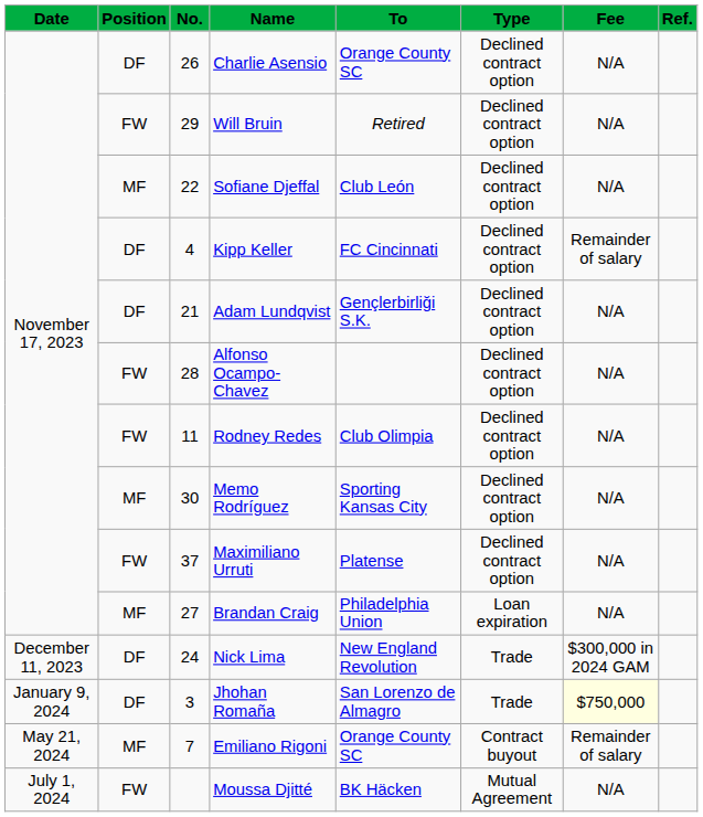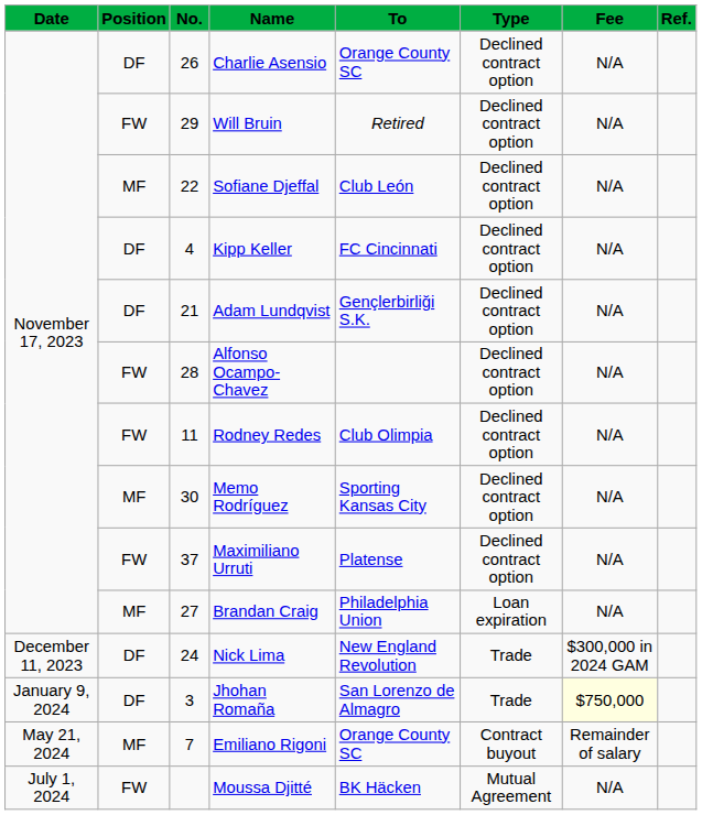 <table class="wikitable" style="text-align:center; font-size:90%; ">
 <tr>
 <th style="background:#00AE42; color:#000000; width:120px;">Date</th>
 <th style="background:#00AE42; color:#000000; width:50px;">Position</th>
 <th style="background:#00AE42; color:#000000; width:50px;">No.</th>
 <th style="background:#00AE42; color:#000000; width:250px;">Name</th>
 <th style="background:#00AE42; color:#000000; width:200px;">To</th>
 <th style="background:#00AE42; color:#000000; Width:150px;">Type</th>
 <th style="background:#00AE42; color:#000000; width:110px;">Fee</th>
 <th style="background:#00AE42; color:#000000; width:25px;">Ref.</th>
 </tr>
 <tr>
 <td rowspan=10>November 17, 2023</td>
 <td>DF</td>
 <td>26</td>
 <td align="left"> <a href='#'>Charlie Asensio</a></td>
 <td align="left"> <a href='#'>Orange County SC</a></td>
 <td>Declined contract option</td>
 <td>N/A</td>
 <td></td>
 </tr>
 <tr>
 <td>FW</td>
 <td>29</td>
 <td align="left"> <a href='#'>Will Bruin</a></td>
 <td align="center"><em>Retired</em></td>
 <td>Declined contract option</td>
 <td>N/A</td>
 <td></td>
 </tr>
 <tr>
 <td>MF</td>
 <td>22</td>
 <td align="left"> <a href='#'>Sofiane Djeffal</a></td>
 <td align="left"> <a href='#'>Club León</a></td>
 <td>Declined contract option</td>
 <td>N/A</td>
 <td></td>
 </tr>
 <tr>
 <td>DF</td>
 <td>4</td>
 <td align="left"> <a href='#'>Kipp Keller</a></td>
 <td align="left"> <a href='#'>FC Cincinnati</a></td>
 <td>Declined contract option</td>
-<td>Remainder of salary</td>
+<td>N/A</td>
 <td></td>
 </tr>
 <tr>
 <td>DF</td>
 <td>21</td>
 <td align="left"> <a href='#'>Adam Lundqvist</a></td>
 <td align="left"> <a href='#'>Gençlerbirliği S.K.</a></td>
 <td>Declined contract option</td>
 <td>N/A</td>
 <td></td>
 </tr>
 <tr>
 <td>FW</td>
 <td>28</td>
 <td align="left"> <a href='#'>Alfonso Ocampo-Chavez</a></td>
 <td align="left"></td>
 <td>Declined contract option</td>
 <td>N/A</td>
 <td></td>
 </tr>
 <tr>
 <td>FW</td>
 <td>11</td>
 <td align="left"> <a href='#'>Rodney Redes</a></td>
 <td align="left"> <a href='#'>Club Olimpia</a></td>
 <td>Declined contract option</td>
 <td>N/A</td>
 <td></td>
 </tr>
 <tr>
 <td>MF</td>
 <td>30</td>
 <td align="left"> <a href='#'>Memo Rodríguez</a></td>
 <td align="left"> <a href='#'>Sporting Kansas City</a></td>
 <td>Declined contract option</td>
 <td>N/A</td>
 <td></td>
 </tr>
 <tr>
 <td>FW</td>
 <td>37</td>
 <td align="left"> <a href='#'>Maximiliano Urruti</a></td>
 <td align="left"> <a href='#'>Platense</a></td>
 <td>Declined contract option</td>
 <td>N/A</td>
 <td></td>
 </tr>
 <tr>
 <td>MF</td>
 <td>27</td>
 <td align="left"> <a href='#'>Brandan Craig</a></td>
 <td align="left"> <a href='#'>Philadelphia Union</a></td>
 <td>Loan expiration</td>
 <td>N/A</td>
 <td></td>
 </tr>
 <tr>
 <td>December 11, 2023</td>
 <td>DF</td>
 <td>24</td>
 <td align="left"> <a href='#'>Nick Lima</a></td>
 <td align="left"> <a href='#'>New England Revolution</a></td>
 <td>Trade</td>
 <td>$300,000 in 2024 GAM</td>
 <td></td>
 </tr>
 <tr>
 <td>January 9, 2024</td>
 <td>DF</td>
 <td>3</td>
 <td align="left"> <a href='#'>Jhohan Romaña</a></td>
 <td align="left"> <a href='#'>San Lorenzo de Almagro</a></td>
 <td>Trade</td>
 <td style="background: lightyellow;">$750,000</td>
 <td></td>
 </tr>
 <tr>
 <td>May 21, 2024</td>
 <td>MF</td>
 <td>7</td>
 <td align="left"> <a href='#'>Emiliano Rigoni</a></td>
 <td align="left"> <a href='#'>Orange County SC</a></td>
 <td>Contract buyout</td>
 <td>Remainder of salary</td>
 <td></td>
 </tr>
 <tr>
 <td>July 1, 2024</td>
 <td>FW</td>
 <td></td>
 <td align="left"> <a href='#'>Moussa Djitté</a></td>
 <td align="left"> <a href='#'>BK Häcken</a></td>
 <td>Mutual Agreement</td>
 <td>N/A</td>
 <td></td>
 </tr>
 </table>
